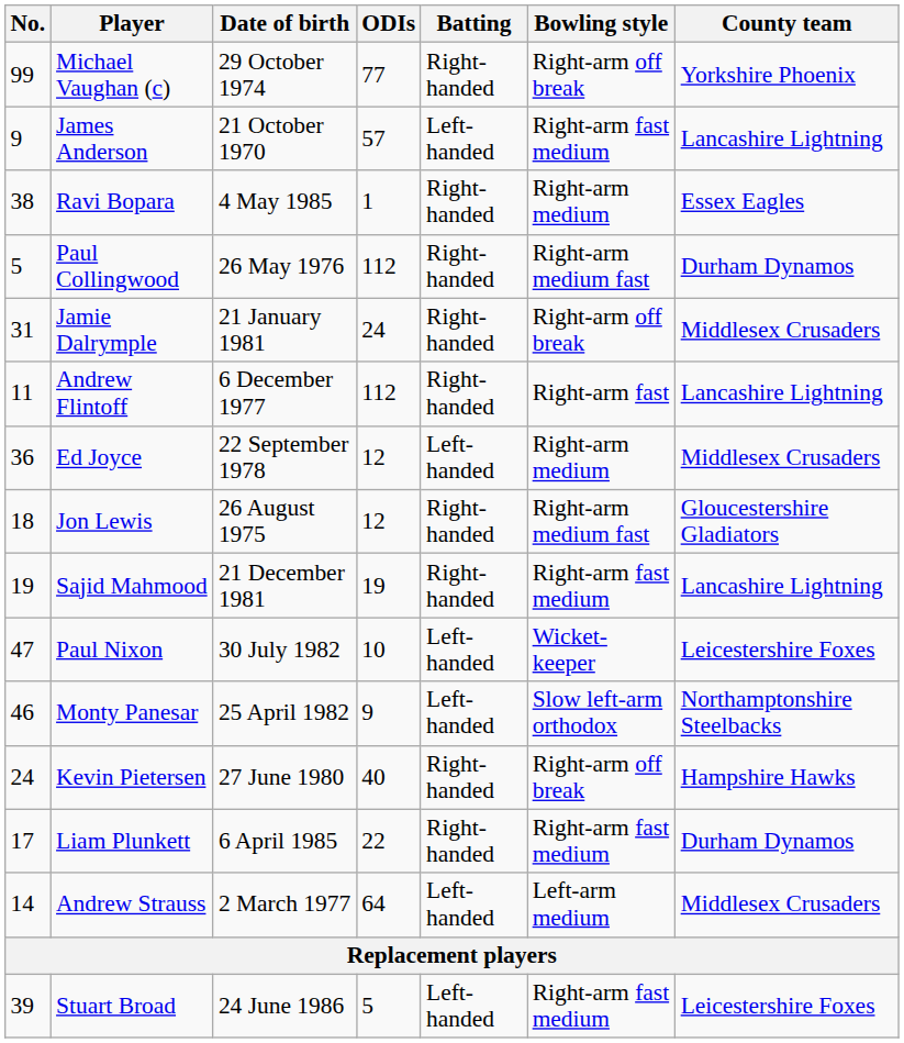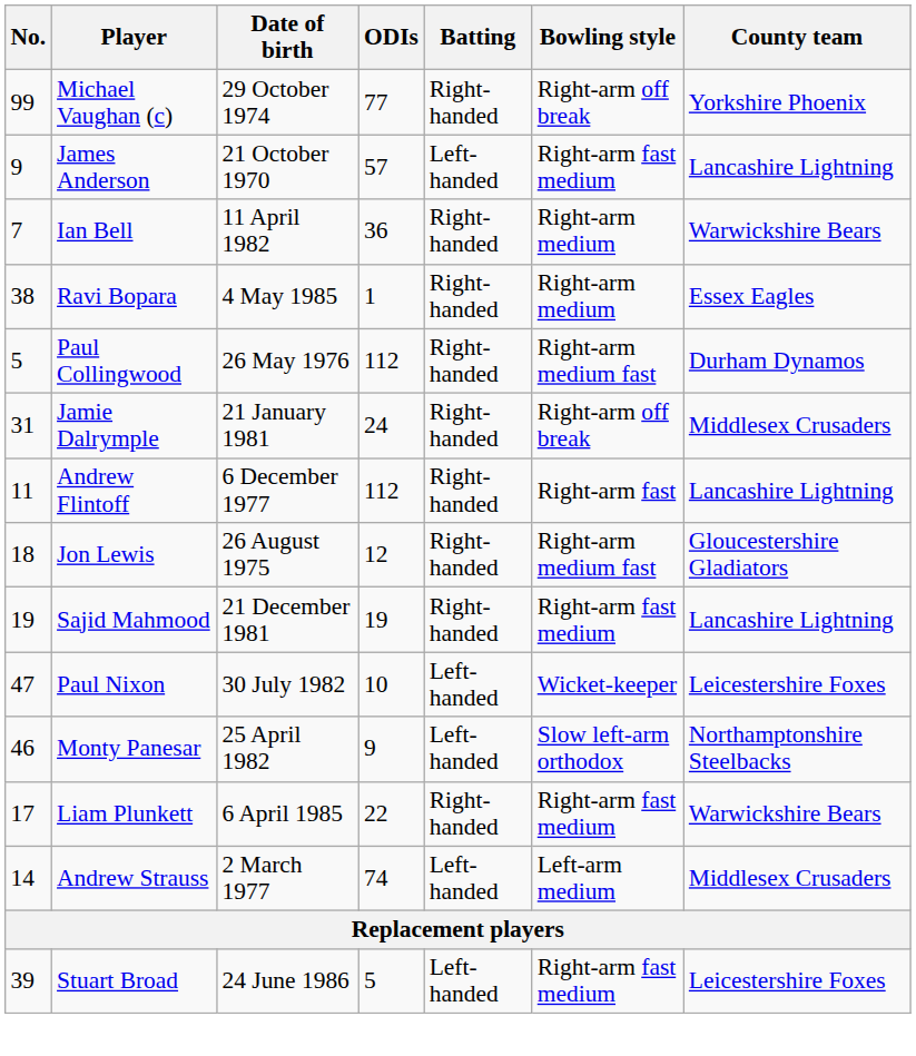 <table class="wikitable">
 <tr>
 <th>No.</th>
 <th>Player</th>
 <th>Date of birth</th>
 <th>ODIs</th>
 <th>Batting</th>
 <th>Bowling style</th>
 <th>County team</th>
 </tr>
 <tr>
 <td>99</td>
 <td><a href='#'>Michael Vaughan</a> (<a href='#'>c</a>)</td>
 <td>29 October 1974</td>
 <td>77</td>
 <td>Right-handed</td>
 <td>Right-arm <a href='#'>off break</a></td>
 <td><a href='#'>Yorkshire Phoenix</a></td>
 </tr>
 <tr>
 <td>9</td>
 <td><a href='#'>James Anderson</a></td>
 <td>21 October 1970</td>
 <td>57</td>
 <td>Left-handed</td>
 <td>Right-arm <a href='#'>fast medium</a></td>
 <td><a href='#'>Lancashire Lightning</a></td>
+</tr>
+<tr>
+<td>7</td>
+<td><a href='#'>Ian Bell</a></td>
+<td>11 April 1982</td>
+<td>36</td>
+<td>Right-handed</td>
+<td>Right-arm <a href='#'>medium</a></td>
+<td><a href='#'>Warwickshire Bears</a></td>
 </tr>
 <tr>
 <td>38</td>
 <td><a href='#'>Ravi Bopara</a></td>
 <td>4 May 1985</td>
 <td>1</td>
 <td>Right-handed</td>
 <td>Right-arm <a href='#'>medium</a></td>
 <td><a href='#'>Essex Eagles</a></td>
 </tr>
 <tr>
 <td>5</td>
 <td><a href='#'>Paul Collingwood</a></td>
 <td>26 May 1976</td>
 <td>112</td>
 <td>Right-handed</td>
 <td>Right-arm <a href='#'>medium fast</a></td>
 <td><a href='#'>Durham Dynamos</a></td>
 </tr>
 <tr>
 <td>31</td>
 <td><a href='#'>Jamie Dalrymple</a></td>
 <td>21 January 1981</td>
 <td>24</td>
 <td>Right-handed</td>
 <td>Right-arm <a href='#'>off break</a></td>
 <td><a href='#'>Middlesex Crusaders</a></td>
 </tr>
 <tr>
 <td>11</td>
 <td><a href='#'>Andrew Flintoff</a></td>
 <td>6 December 1977</td>
 <td>112</td>
 <td>Right-handed</td>
 <td>Right-arm <a href='#'>fast</a></td>
 <td><a href='#'>Lancashire Lightning</a></td>
 </tr>
 <tr>
-<td>36</td>
-<td><a href='#'>Ed Joyce</a></td>
-<td>22 September 1978</td>
-<td>12</td>
-<td>Left-handed</td>
-<td>Right-arm <a href='#'>medium</a></td>
-<td><a href='#'>Middlesex Crusaders</a></td>
-</tr>
-<tr>
 <td>18</td>
 <td><a href='#'>Jon Lewis</a></td>
 <td>26 August 1975</td>
 <td>12</td>
 <td>Right-handed</td>
 <td>Right-arm <a href='#'>medium fast</a></td>
 <td><a href='#'>Gloucestershire Gladiators</a></td>
 </tr>
 <tr>
 <td>19</td>
 <td><a href='#'>Sajid Mahmood</a></td>
 <td>21 December 1981</td>
 <td>19</td>
 <td>Right-handed</td>
 <td>Right-arm <a href='#'>fast medium</a></td>
 <td><a href='#'>Lancashire Lightning</a></td>
 </tr>
 <tr>
 <td>47</td>
 <td><a href='#'>Paul Nixon</a></td>
 <td>30 July 1982</td>
 <td>10</td>
 <td>Left-handed</td>
 <td><a href='#'>Wicket-keeper</a></td>
 <td><a href='#'>Leicestershire Foxes</a></td>
 </tr>
 <tr>
 <td>46</td>
 <td><a href='#'>Monty Panesar</a></td>
 <td>25 April 1982</td>
 <td>9</td>
 <td>Left-handed</td>
 <td><a href='#'>Slow left-arm orthodox</a></td>
 <td><a href='#'>Northamptonshire Steelbacks</a></td>
 </tr>
 <tr>
-<td>24</td>
-<td><a href='#'>Kevin Pietersen</a></td>
-<td>27 June 1980</td>
-<td>40</td>
-<td>Right-handed</td>
-<td>Right-arm <a href='#'>off break</a></td>
-<td><a href='#'>Hampshire Hawks</a></td>
-</tr>
-<tr>
 <td>17</td>
 <td><a href='#'>Liam Plunkett</a></td>
 <td>6 April 1985</td>
 <td>22</td>
 <td>Right-handed</td>
 <td>Right-arm <a href='#'>fast medium</a></td>
-<td><a href='#'>Durham Dynamos</a></td>
+<td><a href='#'>Warwickshire Bears</a></td>
 </tr>
 <tr>
 <td>14</td>
 <td><a href='#'>Andrew Strauss</a></td>
 <td>2 March 1977</td>
-<td>64</td>
+<td>74</td>
 <td>Left-handed</td>
 <td>Left-arm <a href='#'>medium</a></td>
 <td><a href='#'>Middlesex Crusaders</a></td>
 </tr>
 <tr>
 <th colspan="7">Replacement players</th>
 </tr>
 <tr>
 <td>39</td>
 <td><a href='#'>Stuart Broad</a></td>
 <td>24 June 1986</td>
 <td>5</td>
 <td>Left-handed</td>
 <td>Right-arm <a href='#'>fast medium</a></td>
 <td><a href='#'>Leicestershire Foxes</a></td>
 </tr>
 </table>
